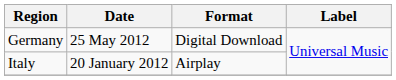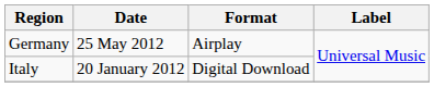 <table class=wikitable>
 <tr>
 <th>Region</th>
 <th>Date</th>
 <th>Format</th>
 <th>Label</th>
 </tr>
 <tr>
 <td>Germany</td>
 <td>25 May 2012</td>
-<td>Digital Download</td>
+<td>Airplay</td>
 <td rowspan="2"><a href='#'>Universal Music</a></td>
 </tr>
 <tr>
 <td>Italy</td>
 <td>20 January 2012</td>
-<td>Airplay</td>
+<td>Digital Download</td>
 </tr>
 <tr>
 </tr>
 </table>
